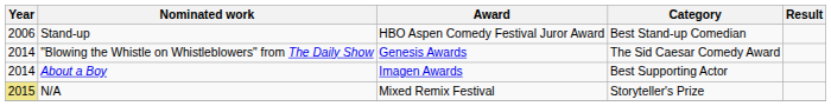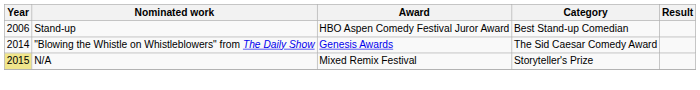 <table class="wikitable">
 <tr>
 <th>Year</th>
 <th>Nominated work</th>
 <th>Award</th>
 <th>Category</th>
 <th>Result</th>
 </tr>
 <tr>
 <td style="text-align:center;">2006</td>
 <td>Stand-up</td>
 <td>HBO Aspen Comedy Festival Juror Award</td>
 <td>Best Stand-up Comedian</td>
 <td></td>
 </tr>
 <tr>
 <td style="text-align:center;">2014</td>
 <td>"Blowing the Whistle on Whistleblowers" from <em><a href='#'>The Daily Show</a></em></td>
 <td><a href='#'>Genesis Awards</a></td>
 <td>The Sid Caesar Comedy Award</td>
 <td></td>
 </tr>
 <tr>
-<td style="text-align:center;">2014</td>
-<td><a href='#'><em>About a Boy</em></a></td>
-<td><a href='#'>Imagen Awards</a></td>
-<td>Best Supporting Actor</td>
-<td></td>
-</tr>
-<tr>
 <td style="background: khaki; text-align:center;">2015</td>
 <td>N/A</td>
 <td>Mixed Remix Festival</td>
 <td>Storyteller's Prize</td>
 <td></td>
 </tr>
 <tr>
 </tr>
 </table>
